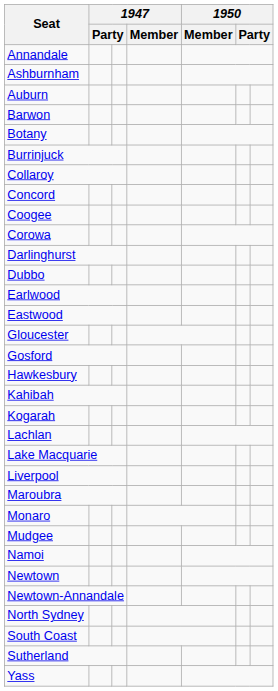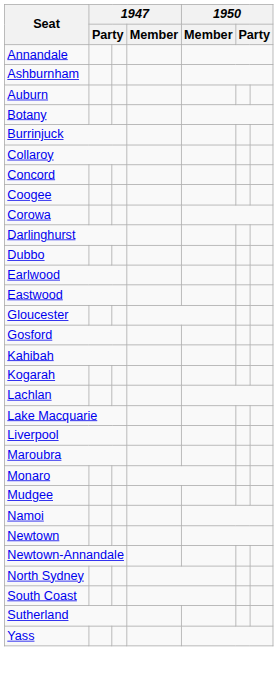 <table class="wikitable sortable">
 <tr>
 <th rowspan="2">Seat</th>
 <th colspan="3"><em>1947</em></th>
 <th colspan="3"><em>1950</em></th>
 </tr>
 <tr>
 <th colspan="2">Party</th>
 <th>Member</th>
 <th>Member</th>
 <th colspan="2">Party</th>
 </tr>
 <tr>
 <td><a href='#'>Annandale</a></td>
 <td> </td>
 <td></td>
 <td></td>
 <td colspan="3"></td>
 </tr>
 <tr>
 <td><a href='#'>Ashburnham</a></td>
 <td> </td>
 <td></td>
 <td></td>
 <td colspan="3"></td>
 </tr>
 <tr>
 <td><a href='#'>Auburn</a></td>
-<td> </td>
-<td></td>
-<td></td>
-<td></td>
-<td></td>
-<td> </td>
-</tr>
-<tr>
-<td><a href='#'>Barwon</a></td>
 <td> </td>
 <td></td>
 <td></td>
 <td></td>
 <td></td>
 <td> </td>
 </tr>
 <tr>
 <td><a href='#'>Botany</a></td>
 <td> </td>
 <td></td>
 <td></td>
 <td colspan="3"></td>
 </tr>
 <tr>
 <td colspan="3"><a href='#'>Burrinjuck</a></td>
 <td></td>
 <td></td>
 <td></td>
 <td> </td>
 </tr>
 <tr>
 <td colspan="3"><a href='#'>Collaroy</a></td>
 <td></td>
 <td></td>
 <td></td>
 <td> </td>
 </tr>
 <tr>
 <td><a href='#'>Concord</a></td>
 <td> </td>
 <td></td>
 <td></td>
 <td></td>
 <td></td>
 <td> </td>
 </tr>
 <tr>
 <td><a href='#'>Coogee</a></td>
 <td> </td>
 <td></td>
 <td></td>
 <td></td>
 <td></td>
 <td> </td>
 </tr>
 <tr>
 <td><a href='#'>Corowa</a></td>
 <td> </td>
 <td></td>
 <td></td>
 <td colspan=3></td>
 </tr>
 <tr>
 <td colspan="3"><a href='#'>Darlinghurst</a></td>
 <td></td>
 <td></td>
 <td></td>
 <td> </td>
 </tr>
 <tr>
 <td><a href='#'>Dubbo</a></td>
 <td> </td>
 <td></td>
 <td></td>
 <td></td>
 <td></td>
 <td> </td>
 </tr>
 <tr>
 <td colspan="3"><a href='#'>Earlwood</a></td>
 <td></td>
 <td></td>
 <td></td>
 <td> </td>
 </tr>
 <tr>
 <td colspan="3"><a href='#'>Eastwood</a></td>
 <td></td>
 <td></td>
 <td></td>
 <td> </td>
 </tr>
 <tr>
 <td><a href='#'>Gloucester</a></td>
 <td> </td>
 <td></td>
 <td colspan=2 align=center></td>
 <td></td>
 <td> </td>
 </tr>
 <tr>
 <td colspan="3"><a href='#'>Gosford</a></td>
-<td></td>
-<td></td>
-<td></td>
-<td> </td>
-</tr>
-<tr>
-<td><a href='#'>Hawkesbury</a></td>
-<td> </td>
-<td></td>
 <td></td>
 <td></td>
 <td></td>
 <td> </td>
 </tr>
 <tr>
 <td colspan="3"><a href='#'>Kahibah</a></td>
 <td></td>
 <td></td>
 <td></td>
 <td> </td>
 </tr>
 <tr>
 <td><a href='#'>Kogarah</a></td>
 <td> </td>
 <td></td>
 <td></td>
 <td></td>
 <td></td>
 <td> </td>
 </tr>
 <tr>
 <td><a href='#'>Lachlan</a></td>
 <td> </td>
 <td></td>
 <td></td>
 <td colspan=3></td>
 </tr>
 <tr>
 <td colspan="3"><a href='#'>Lake Macquarie</a></td>
 <td></td>
 <td></td>
 <td></td>
 <td> </td>
 </tr>
 <tr>
 <td colspan="3"><a href='#'>Liverpool</a></td>
 <td></td>
 <td></td>
 <td></td>
 <td> </td>
 </tr>
 <tr>
 <td colspan="3"><a href='#'>Maroubra</a></td>
 <td></td>
 <td></td>
 <td></td>
 <td> </td>
 </tr>
 <tr>
 <td><a href='#'>Monaro</a></td>
 <td> </td>
 <td></td>
 <td colspan=2 align=center></td>
 <td></td>
 <td> </td>
 </tr>
 <tr>
 <td><a href='#'>Mudgee</a></td>
 <td> </td>
 <td></td>
 <td></td>
 <td></td>
 <td></td>
 <td> </td>
 </tr>
 <tr>
 <td><a href='#'>Namoi</a></td>
 <td> </td>
 <td></td>
 <td></td>
 <td colspan="3"></td>
 </tr>
 <tr>
 <td><a href='#'>Newtown</a></td>
 <td> </td>
 <td></td>
 <td></td>
 <td colspan="3"></td>
 </tr>
 <tr>
 <td colspan="3"><a href='#'>Newtown-Annandale</a></td>
 <td></td>
 <td></td>
 <td></td>
 <td> </td>
 </tr>
 <tr>
 <td><a href='#'>North Sydney</a></td>
 <td> </td>
 <td></td>
 <td colspan=2 align=center></td>
 <td></td>
 <td> </td>
 </tr>
 <tr>
 <td><a href='#'>South Coast</a></td>
 <td> </td>
 <td></td>
 <td colspan=2 align=center></td>
 <td></td>
 <td> </td>
 </tr>
 <tr>
 <td colspan="3"><a href='#'>Sutherland</a></td>
 <td></td>
 <td></td>
 <td></td>
 <td> </td>
 </tr>
 <tr>
 <td><a href='#'>Yass</a></td>
 <td> </td>
 <td></td>
 <td></td>
 <td colspan="3"></td>
 </tr>
 </table>
